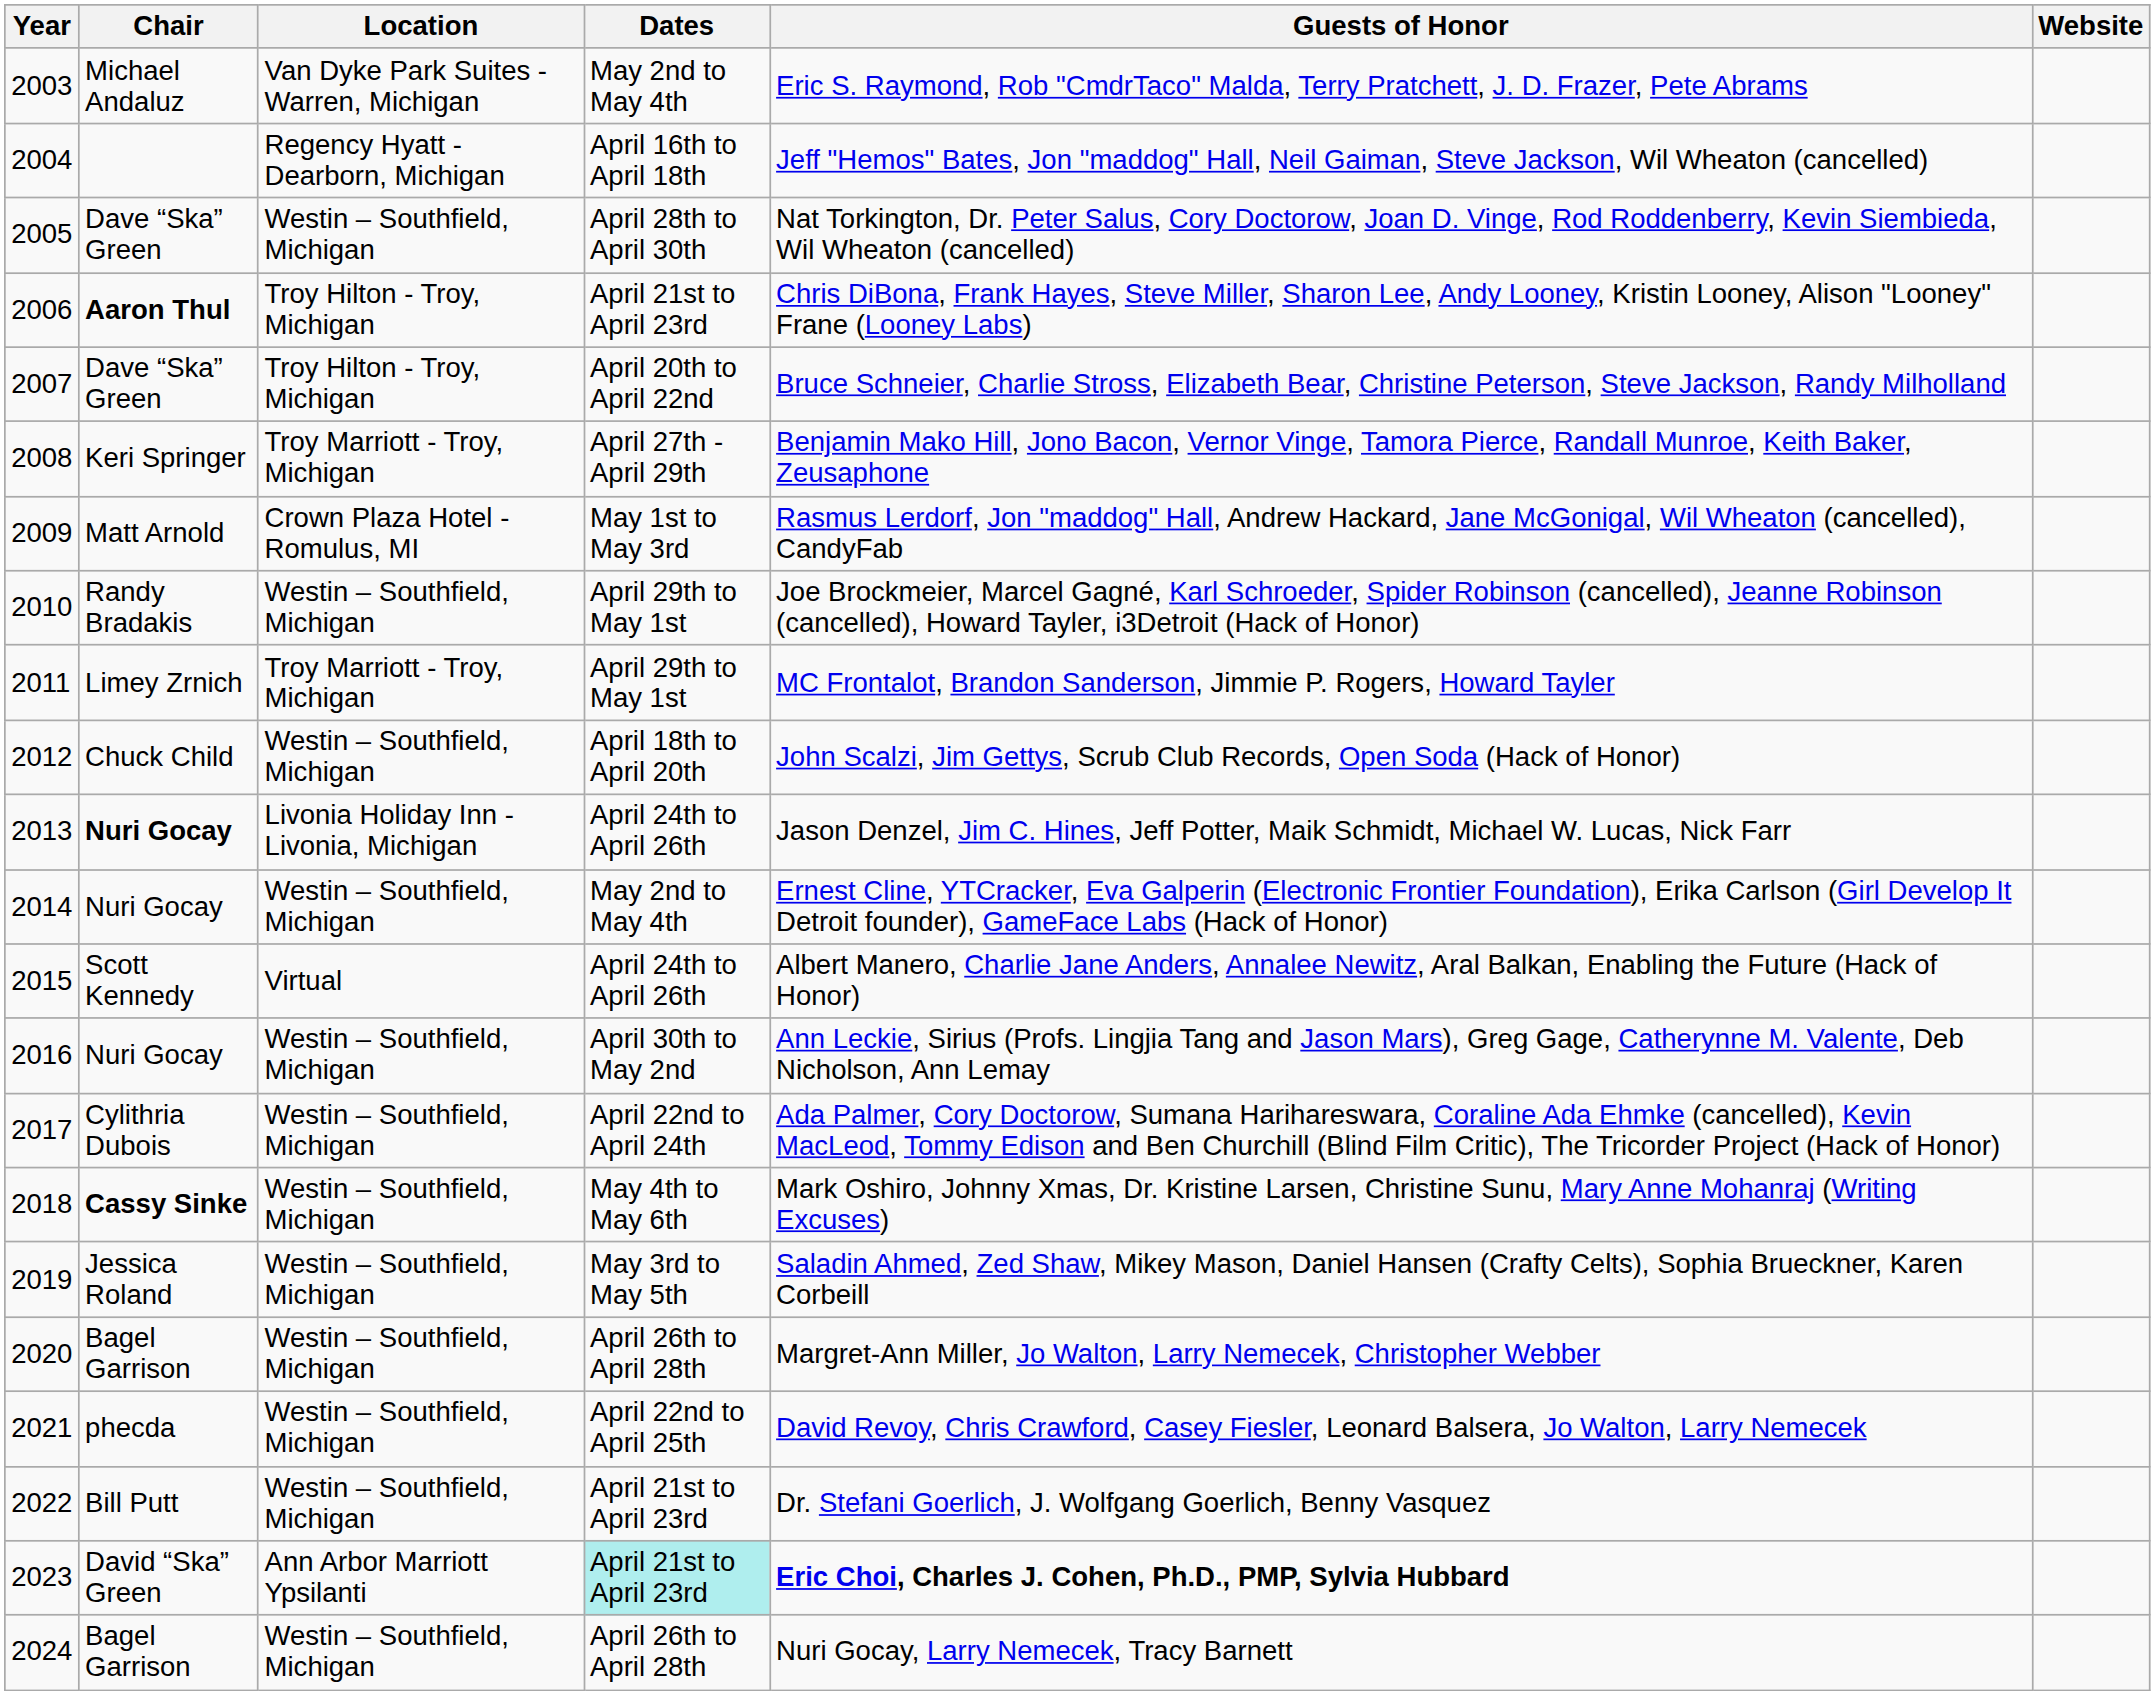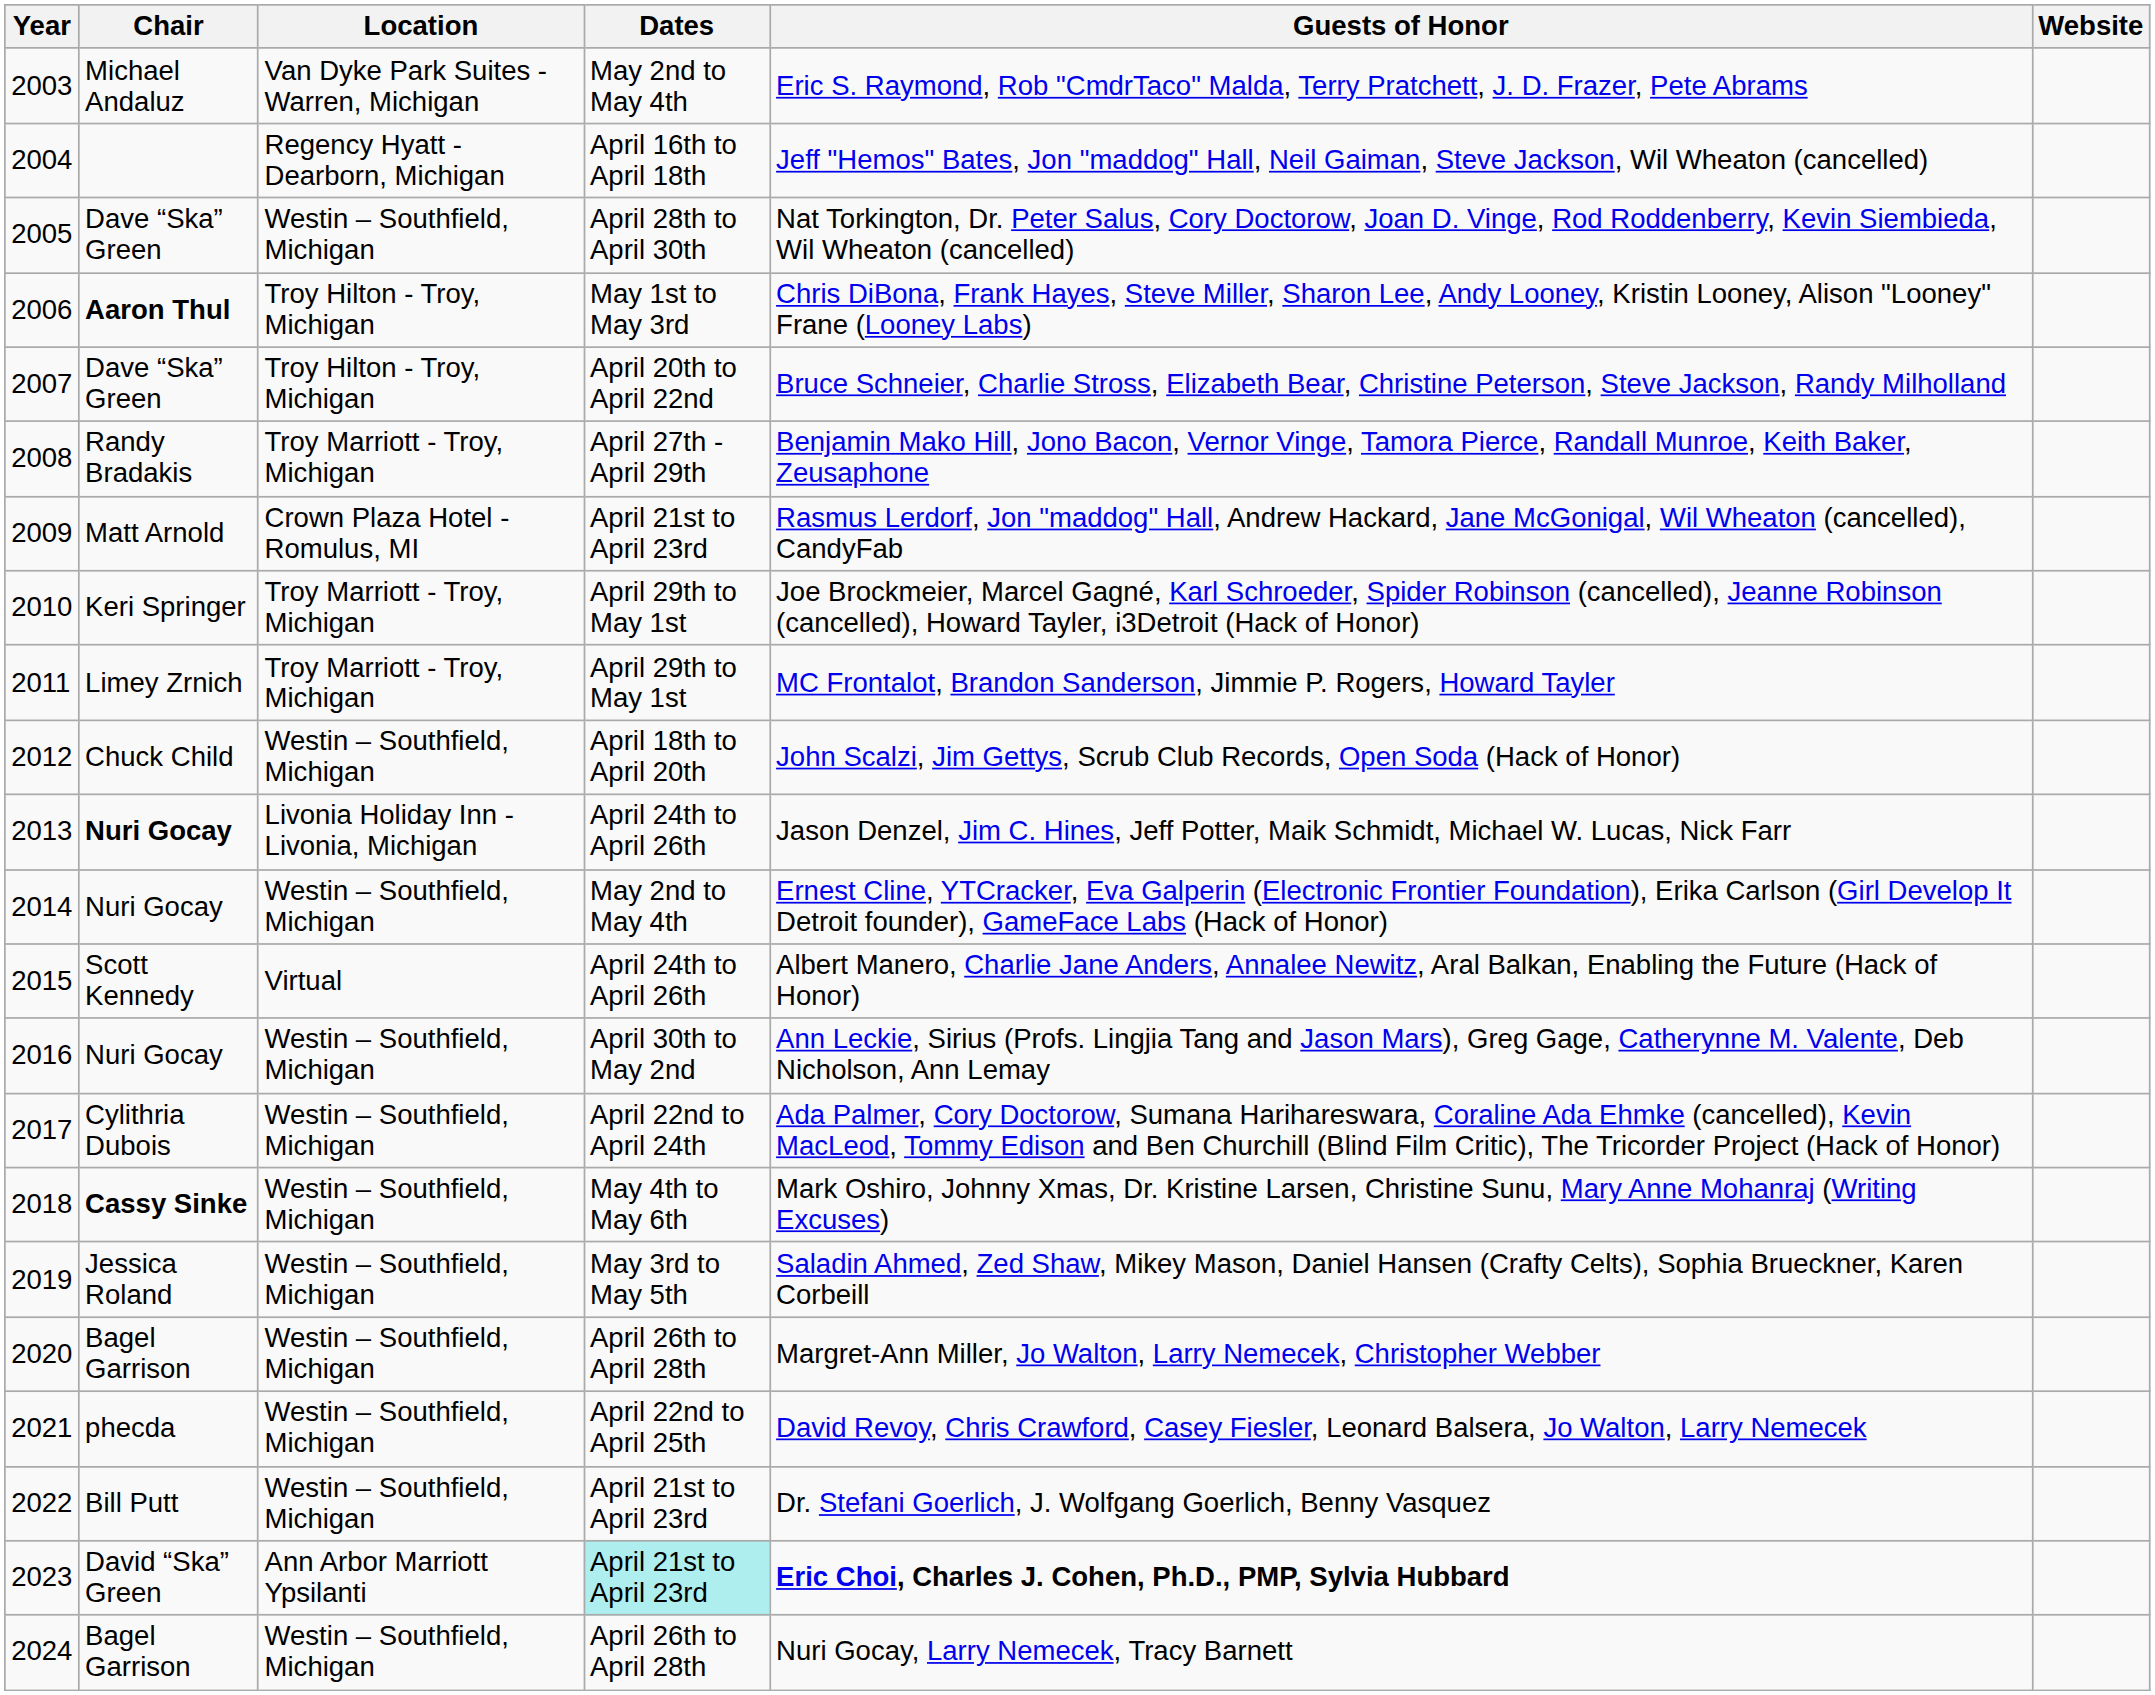 <table class="wikitable">
 <tr>
 <th>Year</th>
 <th>Chair</th>
 <th>Location</th>
 <th>Dates</th>
 <th>Guests of Honor</th>
 <th>Website</th>
 </tr>
 <tr>
 <td>2003</td>
 <td>Michael Andaluz</td>
 <td>Van Dyke Park Suites - Warren, Michigan</td>
 <td>May 2nd to May 4th</td>
 <td><a href='#'>Eric S. Raymond</a>, <a href='#'>Rob "CmdrTaco" Malda</a>, <a href='#'>Terry Pratchett</a>, <a href='#'>J. D. Frazer</a>, <a href='#'>Pete Abrams</a></td>
 <td></td>
 </tr>
 <tr>
 <td>2004</td>
 <td></td>
 <td>Regency Hyatt - Dearborn, Michigan</td>
 <td>April 16th to April 18th</td>
 <td><a href='#'>Jeff "Hemos" Bates</a>, <a href='#'>Jon "maddog" Hall</a>, <a href='#'>Neil Gaiman</a>, <a href='#'>Steve Jackson</a>, Wil Wheaton (cancelled)</td>
 <td></td>
 </tr>
 <tr>
 <td>2005</td>
 <td>Dave “Ska” Green</td>
 <td>Westin – Southfield, Michigan</td>
 <td>April 28th to April 30th</td>
 <td>Nat Torkington, Dr. <a href='#'>Peter Salus</a>, <a href='#'>Cory Doctorow</a>, <a href='#'>Joan D. Vinge</a>, <a href='#'>Rod Roddenberry</a>, <a href='#'>Kevin Siembieda</a>, Wil Wheaton (cancelled)</td>
 <td></td>
 </tr>
 <tr>
 <td>2006</td>
 <td><strong>Aaron Thul</strong></td>
 <td>Troy Hilton - Troy, Michigan</td>
-<td>April 21st to April 23rd</td>
+<td>May 1st to May 3rd</td>
 <td><a href='#'>Chris DiBona</a>, <a href='#'>Frank Hayes</a>, <a href='#'>Steve Miller</a>, <a href='#'>Sharon Lee</a>, <a href='#'>Andy Looney</a>, Kristin Looney, Alison "Looney" Frane (<a href='#'>Looney Labs</a>)</td>
 <td></td>
 </tr>
 <tr>
 <td>2007</td>
 <td>Dave “Ska” Green</td>
 <td>Troy Hilton - Troy, Michigan</td>
 <td>April 20th to April 22nd</td>
 <td><a href='#'>Bruce Schneier</a>, <a href='#'>Charlie Stross</a>, <a href='#'>Elizabeth Bear</a>, <a href='#'>Christine Peterson</a>, <a href='#'>Steve Jackson</a>, <a href='#'>Randy Milholland</a></td>
 <td></td>
 </tr>
 <tr>
 <td>2008</td>
-<td>Keri Springer</td>
+<td>Randy Bradakis</td>
 <td>Troy Marriott - Troy, Michigan</td>
 <td>April 27th - April 29th</td>
 <td><a href='#'>Benjamin Mako Hill</a>, <a href='#'>Jono Bacon</a>, <a href='#'>Vernor Vinge</a>, <a href='#'>Tamora Pierce</a>, <a href='#'>Randall Munroe</a>, <a href='#'>Keith Baker</a>, <a href='#'>Zeusaphone</a></td>
 <td></td>
 </tr>
 <tr>
 <td>2009</td>
 <td>Matt Arnold</td>
 <td>Crown Plaza Hotel - Romulus, MI</td>
-<td>May 1st to May 3rd</td>
+<td>April 21st to April 23rd</td>
 <td><a href='#'>Rasmus Lerdorf</a>, <a href='#'>Jon "maddog" Hall</a>, Andrew Hackard, <a href='#'>Jane McGonigal</a>, <a href='#'>Wil Wheaton</a> (cancelled), CandyFab</td>
 <td></td>
 </tr>
 <tr>
 <td>2010</td>
-<td>Randy Bradakis</td>
-<td>Westin – Southfield, Michigan</td>
+<td>Keri Springer</td>
+<td>Troy Marriott - Troy, Michigan</td>
 <td>April 29th to May 1st</td>
 <td>Joe Brockmeier, Marcel Gagné, <a href='#'>Karl Schroeder</a>, <a href='#'>Spider Robinson</a> (cancelled), <a href='#'>Jeanne Robinson</a> (cancelled), Howard Tayler, i3Detroit (Hack of Honor)</td>
 <td></td>
 </tr>
 <tr>
 <td>2011</td>
 <td>Limey Zrnich</td>
 <td>Troy Marriott - Troy, Michigan</td>
 <td>April 29th to May 1st</td>
 <td><a href='#'>MC Frontalot</a>, <a href='#'>Brandon Sanderson</a>, Jimmie P. Rogers, <a href='#'>Howard Tayler</a></td>
 <td></td>
 </tr>
 <tr>
 <td>2012</td>
 <td>Chuck Child</td>
 <td>Westin – Southfield, Michigan</td>
 <td>April 18th to April 20th</td>
 <td><a href='#'>John Scalzi</a>, <a href='#'>Jim Gettys</a>, Scrub Club Records, <a href='#'>Open Soda</a> (Hack of Honor)</td>
 <td></td>
 </tr>
 <tr>
 <td>2013</td>
 <td><strong>Nuri Gocay</strong></td>
 <td>Livonia Holiday Inn - Livonia, Michigan</td>
 <td>April 24th to April 26th</td>
 <td>Jason Denzel, <a href='#'>Jim C. Hines</a>, Jeff Potter, Maik Schmidt, Michael W. Lucas, Nick Farr</td>
 <td></td>
 </tr>
 <tr>
 <td>2014</td>
 <td>Nuri Gocay</td>
 <td>Westin – Southfield, Michigan</td>
 <td>May 2nd to May 4th</td>
 <td><a href='#'>Ernest Cline</a>, <a href='#'>YTCracker</a>, <a href='#'>Eva Galperin</a> (<a href='#'>Electronic Frontier Foundation</a>), Erika Carlson (<a href='#'>Girl Develop It</a> Detroit founder), <a href='#'>GameFace Labs</a> (Hack of Honor)</td>
 <td></td>
 </tr>
 <tr>
 <td>2015</td>
 <td>Scott Kennedy</td>
 <td>Virtual</td>
 <td>April 24th to April 26th</td>
 <td>Albert Manero, <a href='#'>Charlie Jane Anders</a>, <a href='#'>Annalee Newitz</a>, Aral Balkan, Enabling the Future (Hack of Honor)</td>
 <td></td>
 </tr>
 <tr>
 <td>2016</td>
 <td>Nuri Gocay</td>
 <td>Westin – Southfield, Michigan</td>
 <td>April 30th to May 2nd</td>
 <td><a href='#'>Ann Leckie</a>, Sirius (Profs. Lingjia Tang and <a href='#'>Jason Mars</a>), Greg Gage, <a href='#'>Catherynne M. Valente</a>, Deb Nicholson, Ann Lemay</td>
 <td></td>
 </tr>
 <tr>
 <td>2017</td>
 <td>Cylithria Dubois</td>
 <td>Westin – Southfield, Michigan</td>
 <td>April 22nd to April 24th</td>
 <td><a href='#'>Ada Palmer</a>, <a href='#'>Cory Doctorow</a>, Sumana Harihareswara, <a href='#'>Coraline Ada Ehmke</a> (cancelled), <a href='#'>Kevin MacLeod</a>, <a href='#'>Tommy Edison</a> and Ben Churchill (Blind Film Critic),  The Tricorder Project (Hack of Honor)</td>
 <td></td>
 </tr>
 <tr>
 <td>2018</td>
 <td><strong>Cassy Sinke</strong></td>
 <td>Westin – Southfield, Michigan</td>
 <td>May 4th to May 6th</td>
 <td>Mark Oshiro, Johnny Xmas, Dr. Kristine Larsen, Christine Sunu, <a href='#'>Mary Anne Mohanraj</a> (<a href='#'>Writing Excuses</a>)</td>
 <td></td>
 </tr>
 <tr>
 <td>2019</td>
 <td>Jessica Roland</td>
 <td>Westin – Southfield, Michigan</td>
 <td>May 3rd to May 5th</td>
 <td><a href='#'>Saladin Ahmed</a>, <a href='#'>Zed Shaw</a>, Mikey Mason, Daniel Hansen (Crafty Celts), Sophia Brueckner, Karen Corbeill</td>
 <td></td>
 </tr>
 <tr>
 <td>2020</td>
 <td>Bagel Garrison</td>
 <td>Westin – Southfield, Michigan</td>
 <td>April 26th to April 28th</td>
 <td>Margret-Ann Miller, <a href='#'>Jo Walton</a>, <a href='#'>Larry Nemecek</a>, <a href='#'>Christopher Webber</a></td>
 <td></td>
 </tr>
 <tr>
 <td>2021</td>
 <td>phecda</td>
 <td>Westin – Southfield, Michigan</td>
 <td>April 22nd to April 25th</td>
 <td><a href='#'>David Revoy</a>, <a href='#'> Chris Crawford</a>, <a href='#'>Casey Fiesler</a>, Leonard Balsera, <a href='#'>Jo Walton</a>, <a href='#'>Larry Nemecek</a></td>
 <td></td>
 </tr>
 <tr>
 <td>2022</td>
 <td>Bill Putt</td>
 <td>Westin – Southfield, Michigan</td>
 <td>April 21st to April 23rd</td>
 <td>Dr. <a href='#'>Stefani Goerlich</a>, J. Wolfgang Goerlich, Benny Vasquez</td>
 <td></td>
 </tr>
 <tr>
 <td>2023</td>
 <td>David “Ska” Green</td>
 <td>Ann Arbor Marriott Ypsilanti</td>
 <td style="background: paleturquoise;">April 21st to April 23rd</td>
 <td><strong><a href='#'> Eric Choi</a>, Charles J. Cohen, Ph.D., PMP, Sylvia Hubbard</strong></td>
 <td></td>
 </tr>
 <tr>
 <td>2024</td>
 <td>Bagel Garrison</td>
 <td>Westin – Southfield, Michigan</td>
 <td>April 26th to April 28th</td>
 <td>Nuri Gocay, <a href='#'>Larry Nemecek</a>, Tracy Barnett</td>
 <td></td>
 </tr>
 </table>
